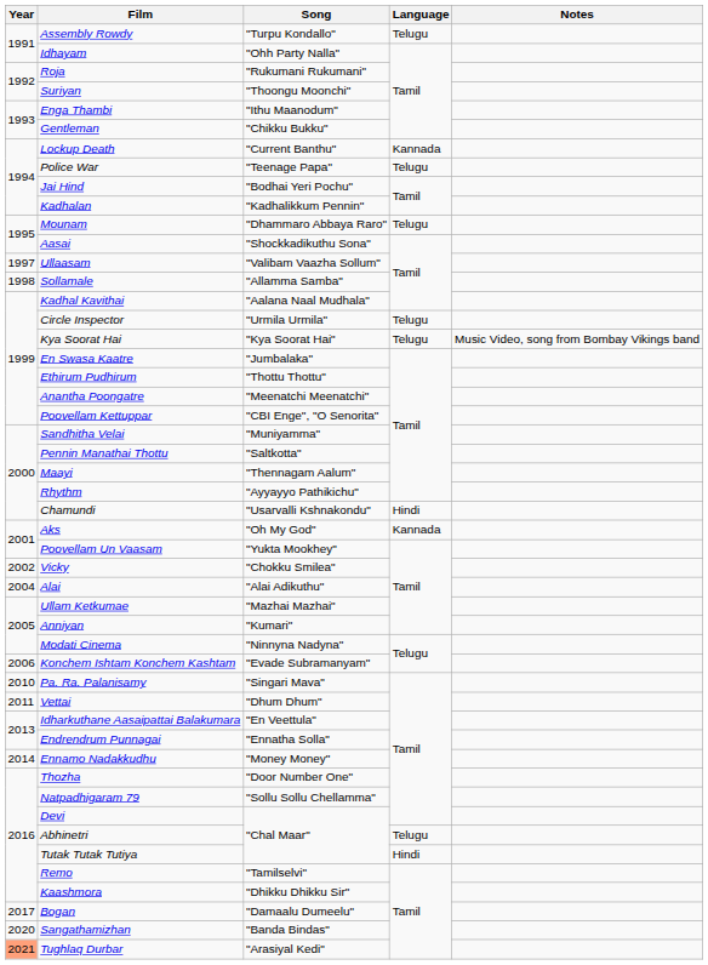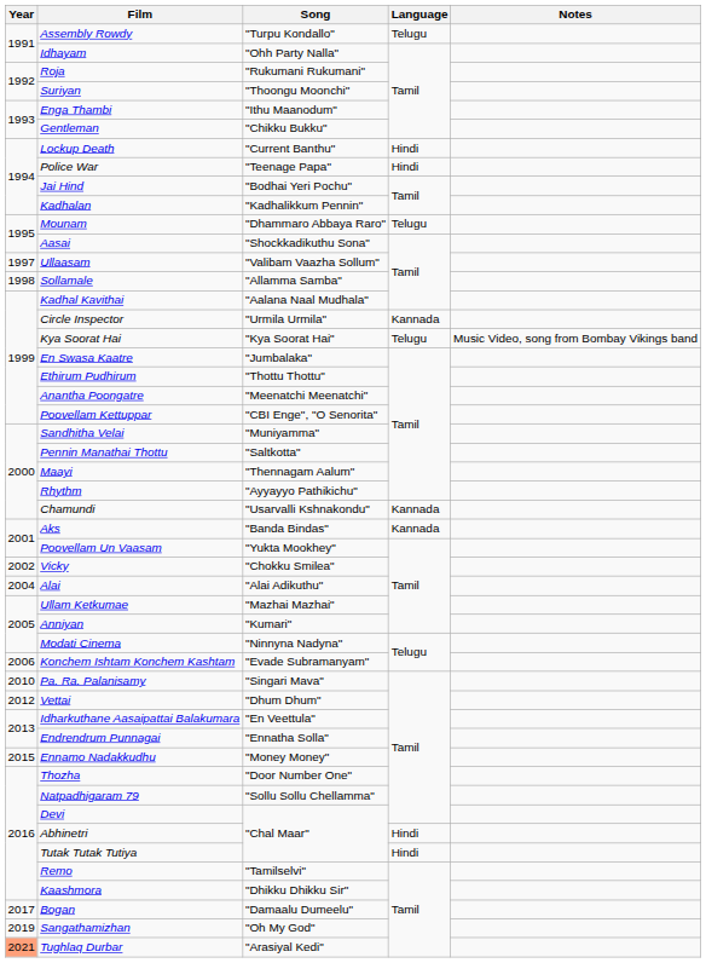 <table class="wikitable sortable">
 <tr>
 <th scope="col">Year</th>
 <th scope="col">Film</th>
 <th scope="col">Song</th>
 <th scope="col">Language</th>
 <th scope="col" class=unsortable>Notes</th>
 </tr>
 <tr>
 <td rowspan="2">1991</td>
 <td><em><a href='#'>Assembly Rowdy</a></em></td>
 <td>"Turpu Kondallo"</td>
 <td>Telugu</td>
 <td></td>
 </tr>
 <tr>
 <td><em><a href='#'>Idhayam</a></em></td>
 <td>"Ohh Party Nalla"</td>
 <td rowspan="5">Tamil</td>
 <td></td>
 </tr>
 <tr>
 <td rowspan="2">1992</td>
 <td><em><a href='#'>Roja</a></em></td>
 <td>"Rukumani Rukumani"</td>
 <td></td>
 </tr>
 <tr>
 <td><em><a href='#'>Suriyan</a></em></td>
 <td>"Thoongu Moonchi"</td>
 <td></td>
 </tr>
 <tr>
 <td rowspan="2">1993</td>
 <td><em><a href='#'>Enga Thambi</a></em></td>
 <td>"Ithu Maanodum"</td>
 <td></td>
 </tr>
 <tr>
 <td><em><a href='#'>Gentleman</a></em></td>
 <td>"Chikku Bukku"</td>
 <td></td>
 </tr>
 <tr>
 <td rowspan="4">1994</td>
 <td><em><a href='#'>Lockup Death</a></em></td>
 <td>"Current Banthu"</td>
-<td>Kannada</td>
+<td>Hindi</td>
 <td></td>
 </tr>
 <tr>
 <td><em>Police War</em></td>
 <td>"Teenage Papa"</td>
-<td>Telugu</td>
+<td>Hindi</td>
 <td></td>
 </tr>
 <tr>
 <td><em><a href='#'>Jai Hind</a></em></td>
 <td>"Bodhai Yeri Pochu"</td>
 <td rowspan="2">Tamil</td>
 <td></td>
 </tr>
 <tr>
 <td><em><a href='#'>Kadhalan</a></em></td>
 <td>"Kadhalikkum Pennin"</td>
 <td></td>
 </tr>
 <tr>
 <td rowspan="2">1995</td>
 <td><em><a href='#'>Mounam</a></em></td>
 <td>"Dhammaro Abbaya Raro"</td>
 <td>Telugu</td>
 <td></td>
 </tr>
 <tr>
 <td><em><a href='#'>Aasai</a></em></td>
 <td>"Shockkadikuthu Sona"</td>
 <td rowspan="4">Tamil</td>
 <td></td>
 </tr>
 <tr>
 <td>1997</td>
 <td><em><a href='#'>Ullaasam</a></em></td>
 <td>"Valibam Vaazha Sollum"</td>
 <td></td>
 </tr>
 <tr>
 <td>1998</td>
 <td><em><a href='#'>Sollamale</a></em></td>
 <td>"Allamma Samba"</td>
 <td></td>
 </tr>
 <tr>
 <td rowspan="7">1999</td>
 <td><em><a href='#'>Kadhal Kavithai</a></em></td>
 <td>"Aalana Naal Mudhala"</td>
 <td></td>
 </tr>
 <tr>
 <td><em>Circle Inspector</em></td>
 <td>"Urmila Urmila"</td>
-<td>Telugu</td>
+<td>Kannada</td>
 <td></td>
 </tr>
 <tr>
 <td><em>Kya Soorat Hai</em></td>
 <td>"Kya Soorat Hai"</td>
 <td>Telugu</td>
 <td>Music Video, song from Bombay Vikings band</td>
 </tr>
 <tr>
 <td><em><a href='#'>En Swasa Kaatre</a></em></td>
 <td>"Jumbalaka"</td>
 <td rowspan="8">Tamil</td>
 <td></td>
 </tr>
 <tr>
 <td><em><a href='#'>Ethirum Pudhirum</a></em></td>
 <td>"Thottu Thottu"</td>
 <td></td>
 </tr>
 <tr>
 <td><em><a href='#'>Anantha Poongatre</a></em></td>
 <td>"Meenatchi Meenatchi"</td>
 <td></td>
 </tr>
 <tr>
 <td><em><a href='#'>Poovellam Kettuppar</a></em></td>
 <td>"CBI Enge", "O Senorita"</td>
 <td></td>
 </tr>
 <tr>
 <td rowspan="5">2000</td>
 <td><em><a href='#'>Sandhitha Velai</a></em></td>
 <td>"Muniyamma"</td>
 <td></td>
 </tr>
 <tr>
 <td><em><a href='#'>Pennin Manathai Thottu</a></em></td>
 <td>"Saltkotta"</td>
 <td></td>
 </tr>
 <tr>
 <td><em><a href='#'>Maayi</a></em></td>
 <td>"Thennagam Aalum"</td>
 <td></td>
 </tr>
 <tr>
 <td><em><a href='#'>Rhythm</a></em></td>
 <td>"Ayyayyo Pathikichu"</td>
 <td></td>
 </tr>
 <tr>
 <td><em>Chamundi</em></td>
 <td>"Usarvalli Kshnakondu"</td>
-<td>Hindi</td>
+<td>Kannada</td>
 <td></td>
 </tr>
 <tr>
 <td rowspan="2">2001</td>
 <td><a href='#'><em>Aks</em></a></td>
-<td>"Oh My God"</td>
+<td>"Banda Bindas"</td>
 <td>Kannada</td>
 <td></td>
 </tr>
 <tr>
 <td><em><a href='#'>Poovellam Un Vaasam</a></em></td>
 <td>"Yukta Mookhey"</td>
 <td rowspan="5">Tamil</td>
 </tr>
 <tr>
 <td>2002</td>
 <td><em><a href='#'>Vicky</a></em></td>
 <td>"Chokku Smilea"</td>
 <td></td>
 </tr>
 <tr>
 <td>2004</td>
 <td><em><a href='#'>Alai</a></em></td>
 <td>"Alai Adikuthu"</td>
 <td></td>
 </tr>
 <tr>
 <td rowspan="3">2005</td>
 <td><em><a href='#'>Ullam Ketkumae</a></em></td>
 <td>"Mazhai Mazhai"</td>
 <td></td>
 </tr>
 <tr>
 <td><em><a href='#'>Anniyan</a></em></td>
 <td>"Kumari"</td>
 <td></td>
 </tr>
 <tr>
 <td><em><a href='#'>Modati Cinema</a></em></td>
 <td>"Ninnyna Nadyna"</td>
 <td rowspan="2">Telugu</td>
 <td></td>
 </tr>
 <tr>
 <td>2006</td>
 <td><em><a href='#'>Konchem Ishtam Konchem Kashtam</a></em></td>
 <td>"Evade Subramanyam"</td>
 <td></td>
 </tr>
 <tr>
 <td>2010</td>
 <td><em><a href='#'>Pa. Ra. Palanisamy</a></em></td>
 <td>"Singari Mava"</td>
 <td rowspan="8">Tamil</td>
 <td></td>
 </tr>
 <tr>
-<td>2011</td>
+<td>2012</td>
 <td><em><a href='#'>Vettai</a></em></td>
 <td>"Dhum Dhum"</td>
 <td></td>
 </tr>
 <tr>
 <td rowspan="2">2013</td>
 <td><em><a href='#'>Idharkuthane Aasaipattai Balakumara</a></em></td>
 <td>"En Veettula"</td>
 <td></td>
 </tr>
 <tr>
 <td><em><a href='#'>Endrendrum Punnagai</a></em></td>
 <td>"Ennatha Solla"</td>
 <td></td>
 </tr>
 <tr>
-<td>2014</td>
+<td>2015</td>
 <td><em><a href='#'>Ennamo Nadakkudhu</a></em></td>
 <td>"Money Money"</td>
 <td></td>
 </tr>
 <tr>
 <td rowspan="7">2016</td>
 <td><em><a href='#'>Thozha</a></em></td>
 <td>"Door Number One"</td>
 <td></td>
 </tr>
 <tr>
 <td><em><a href='#'>Natpadhigaram 79</a></em></td>
 <td>"Sollu Sollu Chellamma"</td>
 <td></td>
 </tr>
 <tr>
 <td><em><a href='#'>Devi</a></em></td>
 <td rowspan="3">"Chal Maar"</td>
 <td></td>
 </tr>
 <tr>
 <td><em>Abhinetri</em></td>
-<td>Telugu</td>
+<td>Hindi</td>
 <td></td>
 </tr>
 <tr>
 <td><em>Tutak Tutak Tutiya</em></td>
 <td>Hindi</td>
 <td></td>
 </tr>
 <tr>
 <td><em><a href='#'>Remo</a></em></td>
 <td>"Tamilselvi"</td>
 <td rowspan="5">Tamil</td>
 <td></td>
 </tr>
 <tr>
 <td><em><a href='#'>Kaashmora</a></em></td>
 <td>"Dhikku Dhikku Sir"</td>
 <td></td>
 </tr>
 <tr>
 <td>2017</td>
 <td><em><a href='#'>Bogan</a></em></td>
 <td>"Damaalu Dumeelu"</td>
 <td></td>
 </tr>
 <tr>
-<td>2020</td>
+<td>2019</td>
 <td><em><a href='#'>Sangathamizhan</a></em></td>
-<td>"Banda Bindas"</td>
+<td>"Oh My God"</td>
 <td></td>
 </tr>
 <tr>
 <td style="background: lightsalmon;">2021</td>
 <td><em><a href='#'>Tughlaq Durbar</a></em></td>
 <td>"Arasiyal Kedi"</td>
 </tr>
 </table>
